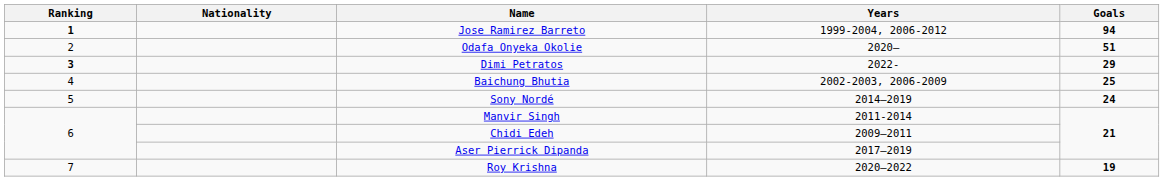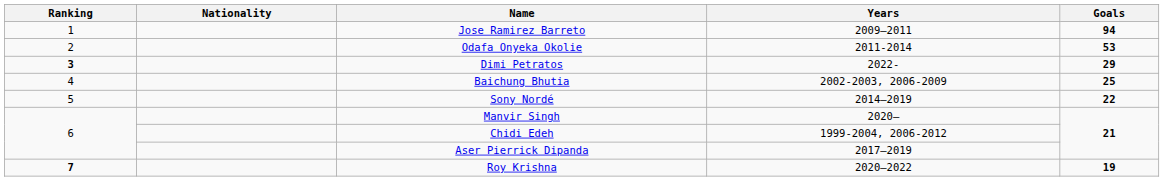 <table class="wikitable sortable" style=text-align:center;width:90%>
 <tr>
 <th>Ranking</th>
 <th>Nationality</th>
 <th>Name</th>
 <th>Years</th>
 <th>Goals</th>
 </tr>
 <tr>
-<td><strong>1</strong></td>
+<td>1</td>
 <td align=left></td>
 <td><a href='#'>Jose Ramirez Barreto</a></td>
-<td>1999-2004, 2006-2012</td>
+<td>2009–2011</td>
 <td><strong>94</strong></td>
 </tr>
 <tr>
 <td>2</td>
 <td align=left></td>
 <td><a href='#'>Odafa Onyeka Okolie</a></td>
-<td>2020–</td>
-<td><strong>51</strong></td>
+<td>2011-2014</td>
+<td><strong>53</strong></td>
 </tr>
 <tr>
 <td><strong>3</strong></td>
 <td align=left></td>
 <td><a href='#'>Dimi Petratos</a></td>
 <td>2022-</td>
 <td><strong>29</strong></td>
 </tr>
 <tr>
 <td>4</td>
 <td align=left></td>
 <td><a href='#'>Baichung Bhutia</a></td>
 <td>2002-2003, 2006-2009</td>
 <td><strong>25</strong></td>
 </tr>
 <tr>
 <td>5</td>
 <td align=left></td>
 <td><a href='#'>Sony Nordé</a></td>
 <td>2014–2019</td>
-<td><strong>24</strong></td>
+<td><strong>22</strong></td>
 </tr>
 <tr>
 <td rowspan=3>6</td>
 <td align=left></td>
 <td><a href='#'>Manvir Singh</a></td>
-<td>2011-2014</td>
+<td>2020–</td>
 <td rowspan="3"><strong>21</strong></td>
 </tr>
 <tr>
 <td align=left></td>
 <td><a href='#'>Chidi Edeh</a></td>
-<td>2009–2011</td>
+<td>1999-2004, 2006-2012</td>
 </tr>
 <tr>
 <td align=left></td>
 <td><a href='#'>Aser Pierrick Dipanda</a></td>
 <td>2017–2019</td>
 </tr>
 <tr>
-<td>7</td>
+<td><strong>7</strong></td>
 <td align=left></td>
 <td><a href='#'>Roy Krishna</a></td>
 <td>2020–2022</td>
 <td><strong>19</strong></td>
 </tr>
 </table>
